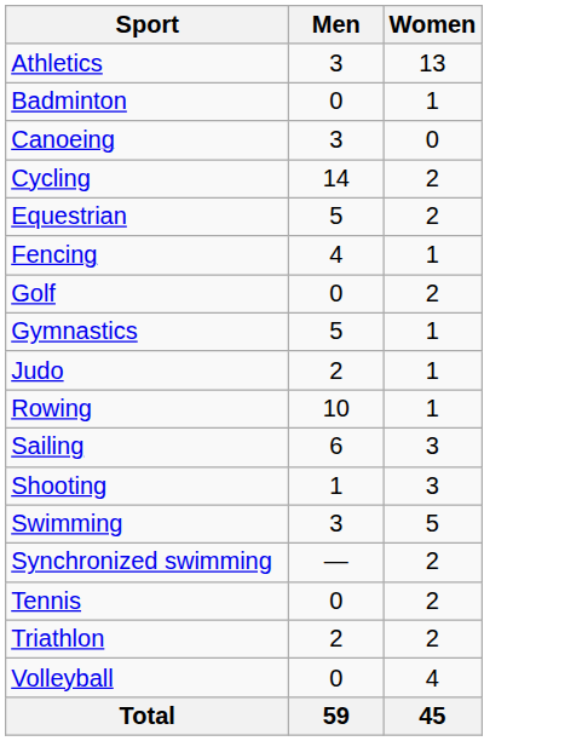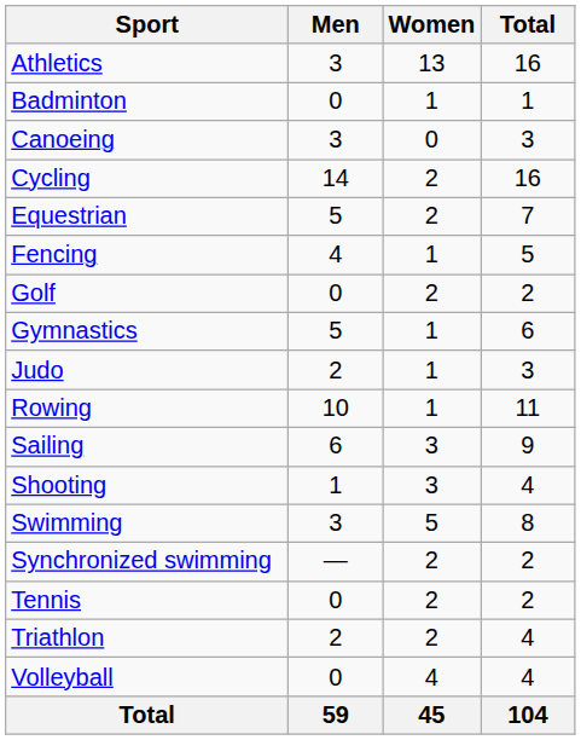 <table class="wikitable sortable" style="text-align:center;">
 <tr>
 <th width=180>Sport</th>
 <th width=55>Men</th>
 <th width=55>Women</th>
+<th width=55>Total</th>
 </tr>
 <tr>
 <td align=left><a href='#'>Athletics</a></td>
 <td>3</td>
 <td>13</td>
+<td>16</td>
 </tr>
 <tr>
 <td align=left><a href='#'>Badminton</a></td>
 <td>0</td>
+<td>1</td>
 <td>1</td>
 </tr>
 <tr>
 <td align=left><a href='#'>Canoeing</a></td>
 <td>3</td>
 <td>0</td>
+<td>3</td>
 </tr>
 <tr>
 <td align=left><a href='#'>Cycling</a></td>
 <td>14</td>
 <td>2</td>
+<td>16</td>
 </tr>
 <tr>
 <td align=left><a href='#'>Equestrian</a></td>
 <td>5</td>
 <td>2</td>
+<td>7</td>
 </tr>
 <tr>
 <td align=left><a href='#'>Fencing</a></td>
 <td>4</td>
 <td>1</td>
+<td>5</td>
 </tr>
 <tr>
 <td align=left><a href='#'>Golf</a></td>
 <td>0</td>
+<td>2</td>
 <td>2</td>
 </tr>
 <tr>
 <td align=left><a href='#'>Gymnastics</a></td>
 <td>5</td>
 <td>1</td>
+<td>6</td>
 </tr>
 <tr>
 <td align=left><a href='#'>Judo</a></td>
 <td>2</td>
 <td>1</td>
+<td>3</td>
 </tr>
 <tr>
 <td align=left><a href='#'>Rowing</a></td>
 <td>10</td>
 <td>1</td>
+<td>11</td>
 </tr>
 <tr>
 <td align=left><a href='#'>Sailing</a></td>
 <td>6</td>
 <td>3</td>
+<td>9</td>
 </tr>
 <tr>
 <td align=left><a href='#'>Shooting</a></td>
 <td>1</td>
 <td>3</td>
+<td>4</td>
 </tr>
 <tr>
 <td align=left><a href='#'>Swimming</a></td>
 <td>3</td>
 <td>5</td>
+<td>8</td>
 </tr>
 <tr>
 <td align=left><a href='#'>Synchronized swimming</a></td>
 <td>—</td>
+<td>2</td>
 <td>2</td>
 </tr>
 <tr>
 <td align=left><a href='#'>Tennis</a></td>
 <td>0</td>
 <td>2</td>
+<td>2</td>
 </tr>
 <tr>
 <td align=left><a href='#'>Triathlon</a></td>
 <td>2</td>
 <td>2</td>
+<td>4</td>
 </tr>
 <tr>
 <td align=left><a href='#'>Volleyball</a></td>
 <td>0</td>
+<td>4</td>
 <td>4</td>
 </tr>
 <tr>
 <th>Total</th>
 <th>59</th>
 <th>45</th>
+<th>104</th>
 </tr>
 </table>
